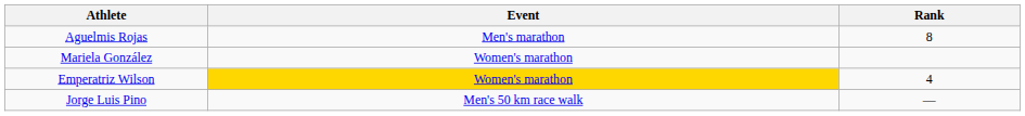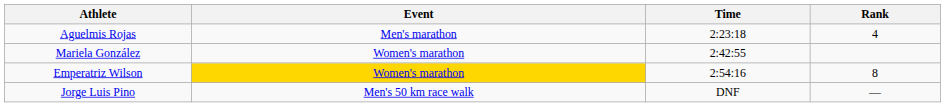 <table class="wikitable" style="font-size:95%; text-align:center;" width="95%">
 <tr>
 <th>Athlete</th>
 <th>Event</th>
+<th>Time</th>
 <th>Rank</th>
 </tr>
 <tr>
 <td width=20%><a href='#'>Aguelmis Rojas</a></td>
 <td><a href='#'>Men's marathon</a></td>
-<td>8</td>
+<td>2:23:18</td>
+<td>4</td>
 </tr>
 <tr>
 <td width=20%><a href='#'>Mariela González</a></td>
 <td><a href='#'>Women's marathon</a></td>
+<td>2:42:55</td>
 <td></td>
 </tr>
 <tr>
 <td width=20%><a href='#'>Emperatriz Wilson</a></td>
 <td style="background: gold;"><a href='#'>Women's marathon</a></td>
-<td>4</td>
+<td>2:54:16</td>
+<td>8</td>
 </tr>
 <tr>
 <td width=20%><a href='#'>Jorge Luis Pino</a></td>
 <td><a href='#'>Men's 50 km race walk</a></td>
+<td>DNF</td>
 <td>—</td>
 </tr>
 </table>
